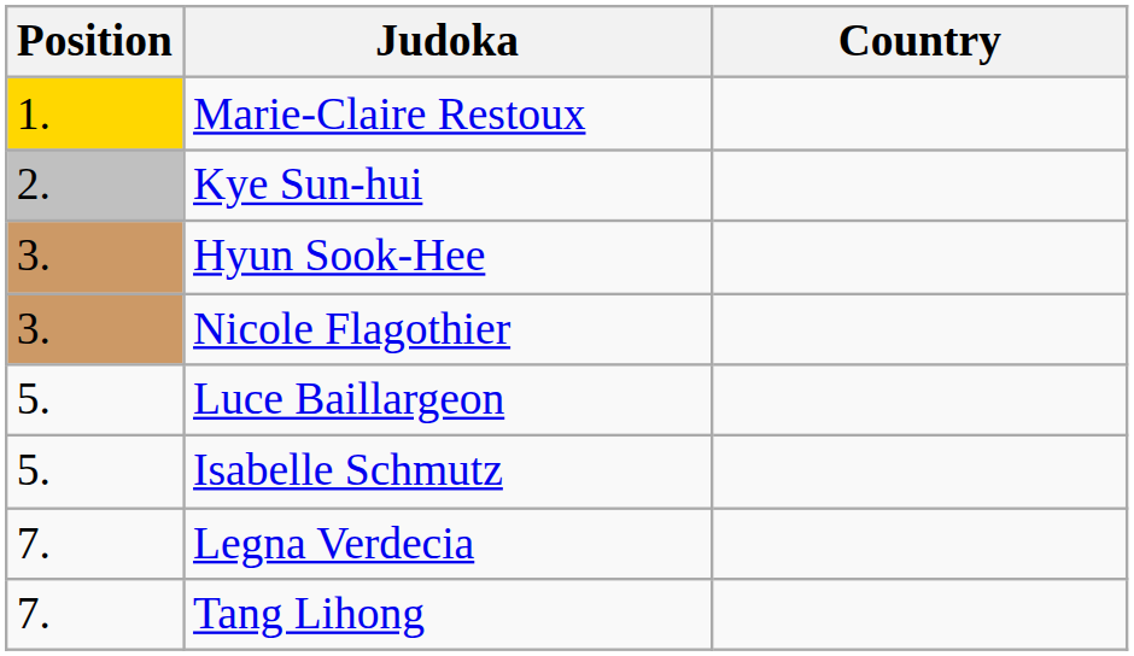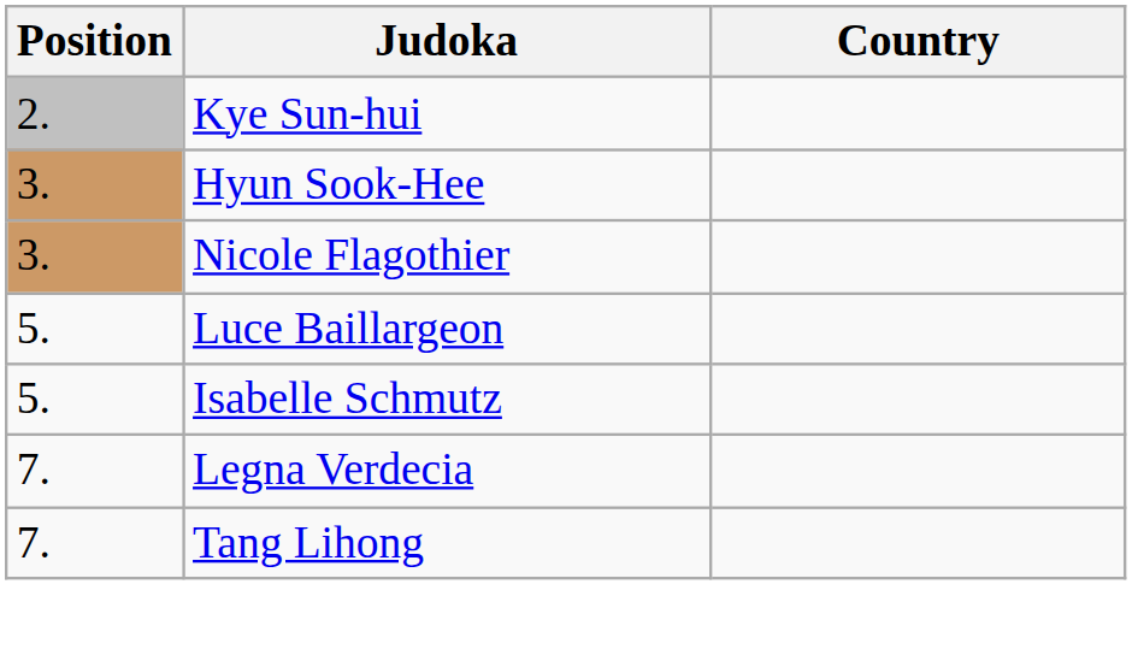 <table class=wikitable>
 <tr>
 <th>Position</th>
 <th width=180>Judoka</th>
 <th width=140>Country</th>
-</tr>
-<tr>
-<td bgcolor=gold>1.</td>
-<td><a href='#'>Marie-Claire Restoux</a></td>
-<td></td>
 </tr>
 <tr>
 <td bgcolor=silver>2.</td>
 <td><a href='#'>Kye Sun-hui</a></td>
 <td></td>
 </tr>
 <tr>
 <td bgcolor=CC9966>3.</td>
 <td><a href='#'>Hyun Sook-Hee</a></td>
 <td></td>
 </tr>
 <tr>
 <td bgcolor=CC9966>3.</td>
 <td><a href='#'>Nicole Flagothier</a></td>
 <td></td>
 </tr>
 <tr>
 <td>5.</td>
 <td><a href='#'>Luce Baillargeon</a></td>
 <td></td>
 </tr>
 <tr>
 <td>5.</td>
 <td><a href='#'>Isabelle Schmutz</a></td>
 <td></td>
 </tr>
 <tr>
 <td>7.</td>
 <td><a href='#'>Legna Verdecia</a></td>
 <td></td>
 </tr>
 <tr>
 <td>7.</td>
 <td><a href='#'>Tang Lihong</a></td>
 <td></td>
 </tr>
 </table>
